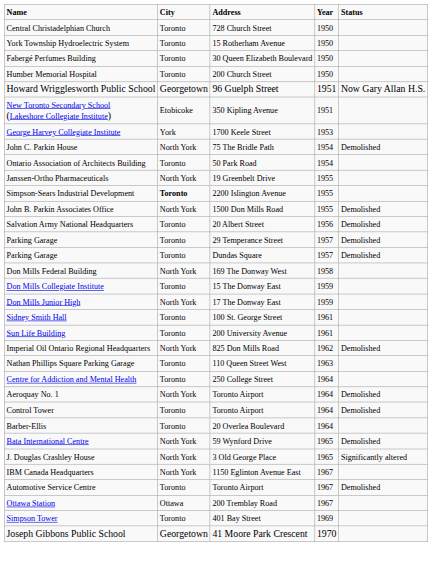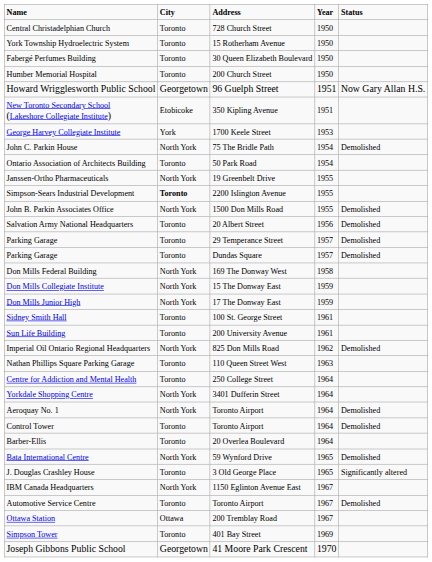 <table class="wikitable">
 <tr>
 <td><strong><small>Name</small></strong></td>
 <td><strong><small>City</small></strong></td>
 <td><strong><small>Address</small></strong></td>
 <td><strong><small>Year</small></strong></td>
 <td><strong><small>Status</small></strong></td>
 </tr>
 <tr>
 <td><small>Central Christadelphian Church</small></td>
 <td><small>Toronto</small></td>
 <td><small>728 Church Street</small></td>
 <td><small>1950</small></td>
 <td></td>
 </tr>
 <tr>
 <td><small>York Township Hydroelectric System</small></td>
 <td><small>Toronto</small></td>
 <td><small>15 Rotherham Avenue</small></td>
 <td><small>1950</small></td>
 <td></td>
 </tr>
 <tr>
 <td><small>Fabergé Perfumes Building</small></td>
 <td><small>Toronto</small></td>
 <td><small>30 Queen Elizabeth Boulevard</small></td>
 <td><small>1950</small></td>
 <td></td>
 </tr>
 <tr>
 <td><small>Humber Memorial Hospital</small></td>
 <td><small>Toronto</small></td>
 <td><small>200 Church Street</small></td>
 <td><small>1950</small></td>
 <td></td>
 </tr>
 <tr>
 <td>Howard Wrigglesworth Public School</td>
 <td>Georgetown</td>
 <td>96 Guelph Street</td>
 <td>1951</td>
 <td>Now Gary Allan H.S.</td>
 </tr>
 <tr>
 <td><a href='#'><small>New Toronto Secondary School</small></a><br>(<a href='#'><small>Lakeshore Collegiate Institute</small></a>)</td>
 <td><small>Etobicoke</small></td>
 <td><small>350 Kipling Avenue</small></td>
 <td><small>1951</small></td>
 <td></td>
 </tr>
 <tr>
 <td><a href='#'><small>George Harvey Collegiate Institute</small></a></td>
 <td><small>York</small></td>
 <td><small>1700 Keele Street</small></td>
 <td><small>1953</small></td>
 <td></td>
 </tr>
 <tr>
 <td><small>John C. Parkin House</small></td>
 <td><small>North York</small></td>
 <td><small>75 The Bridle Path</small></td>
 <td><small>1954</small></td>
 <td><small>Demolished</small></td>
 </tr>
 <tr>
 <td><small>Ontario Association of Architects Building</small></td>
 <td><small>Toronto</small></td>
 <td><small>50 Park Road</small></td>
 <td><small>1954</small></td>
 <td></td>
 </tr>
 <tr>
 <td><small>Janssen-Ortho Pharmaceuticals</small></td>
 <td><small>North York</small></td>
 <td><small>19 Greenbelt Drive</small></td>
 <td><small>1955</small></td>
 <td></td>
 </tr>
 <tr>
 <td><small>Simpson-Sears Industrial Development</small></td>
 <td><strong><small>Toronto</small></strong></td>
 <td><small>2200 Islington Avenue</small></td>
 <td><small>1955</small></td>
 <td></td>
 </tr>
 <tr>
 <td><small>John B. Parkin Associates Office</small></td>
 <td><small>North York</small></td>
 <td><small>1500 Don Mills Road</small></td>
 <td><small>1955</small></td>
 <td><small>Demolished</small></td>
 </tr>
 <tr>
 <td><small>Salvation Army National Headquarters</small></td>
 <td><small>Toronto</small></td>
 <td><small>20 Albert Street</small></td>
 <td><small>1956</small></td>
 <td><small>Demolished</small></td>
 </tr>
 <tr>
 <td><small>Parking Garage</small></td>
 <td><small>Toronto</small></td>
 <td><small>29 Temperance Street</small></td>
 <td><small>1957</small></td>
 <td><small>Demolished</small></td>
 </tr>
 <tr>
 <td><small>Parking Garage</small></td>
 <td><small>Toronto</small></td>
 <td><small>Dundas Square</small></td>
 <td><small>1957</small></td>
 <td><small>Demolished</small></td>
 </tr>
 <tr>
 <td><small>Don Mills Federal Building</small></td>
 <td><small>North York</small></td>
 <td><small>169 The Donway West</small></td>
 <td><small>1958</small></td>
 <td></td>
 </tr>
 <tr>
 <td><a href='#'><small>Don Mills Collegiate Institute</small></a></td>
-<td><small>Toronto</small></td>
+<td><small>North York</small></td>
 <td><small>15 The Donway East</small></td>
 <td><small>1959</small></td>
 <td></td>
 </tr>
 <tr>
 <td><a href='#'><small>Don Mills Junior High</small></a></td>
 <td><small>North York</small></td>
 <td><small>17 The Donway East</small></td>
 <td><small>1959</small></td>
 <td></td>
 </tr>
 <tr>
 <td><small><a href='#'>Sidney Smith Hall</a></small></td>
 <td><small>Toronto</small></td>
 <td><small>100 St. George Street</small></td>
 <td><small>1961</small></td>
 <td></td>
 </tr>
 <tr>
 <td><small><a href='#'>Sun Life Building</a></small></td>
 <td><small>Toronto</small></td>
 <td><small>200 University Avenue</small></td>
 <td><small>1961</small></td>
 <td></td>
 </tr>
 <tr>
 <td><small>Imperial Oil Ontario Regional Headquarters</small></td>
 <td><small>North York</small></td>
 <td><small>825 Don Mills Road</small></td>
 <td><small>1962</small></td>
 <td><small>Demolished</small></td>
 </tr>
 <tr>
 <td><small>Nathan Phillips Square Parking Garage</small></td>
 <td><small>Toronto</small></td>
 <td><small>110 Queen Street West</small></td>
 <td><small>1963</small></td>
 <td></td>
 </tr>
 <tr>
 <td><small><a href='#'>Centre for Addiction and Mental Health</a></small></td>
 <td><small>Toronto</small></td>
 <td><small>250 College Street</small></td>
 <td><small>1964</small></td>
 <td></td>
 </tr>
 <tr>
+<td><small><a href='#'>Yorkdale Shopping Centre</a></small></td>
+<td><small>North York</small></td>
+<td><small>3401 Dufferin Street</small></td>
+<td><small>1964</small></td>
+<td></td>
+</tr>
+<tr>
 <td><small>Aeroquay No. 1</small></td>
 <td><small>North York</small></td>
 <td><small>Toronto Airport</small></td>
 <td><small>1964</small></td>
 <td><small>Demolished</small></td>
 </tr>
 <tr>
 <td><small>Control Tower</small></td>
 <td><small>Toronto</small></td>
 <td><small>Toronto Airport</small></td>
 <td><small>1964</small></td>
 <td><small>Demolished</small></td>
 </tr>
 <tr>
 <td><small>Barber-Ellis</small></td>
 <td><small>Toronto</small></td>
 <td><small>20 Overlea Boulevard</small></td>
 <td><small>1964</small></td>
 <td></td>
 </tr>
 <tr>
 <td><a href='#'><small>Bata International Centre</small></a></td>
 <td><small>North York</small></td>
 <td><small>59 Wynford Drive</small></td>
 <td><small>1965</small></td>
 <td><small>Demolished</small></td>
 </tr>
 <tr>
 <td><small>J. Douglas Crashley House</small></td>
-<td><small>North York</small></td>
+<td><small>Toronto</small></td>
 <td><small>3 Old George Place</small></td>
 <td><small>1965</small></td>
 <td><small>Significantly altered</small></td>
 </tr>
 <tr>
 <td><small>IBM Canada Headquarters</small></td>
 <td><small>North York</small></td>
 <td><small>1150 Eglinton Avenue East</small></td>
 <td><small>1967</small></td>
 <td></td>
 </tr>
 <tr>
 <td><small>Automotive Service Centre</small></td>
 <td><small>Toronto</small></td>
 <td><small>Toronto Airport</small></td>
 <td><small>1967</small></td>
 <td><small>Demolished</small></td>
 </tr>
 <tr>
 <td><a href='#'><small>Ottawa Station</small></a></td>
 <td><small>Ottawa</small></td>
 <td><small>200 Tremblay Road</small></td>
 <td><small>1967</small></td>
 <td></td>
 </tr>
 <tr>
 <td><a href='#'><small>Simpson Tower</small></a></td>
 <td><small>Toronto</small></td>
 <td><small>401 Bay Street</small></td>
 <td><small>1969</small></td>
 <td></td>
 </tr>
 <tr>
 <td>Joseph Gibbons Public School</td>
 <td>Georgetown</td>
 <td>41 Moore Park Crescent</td>
 <td>1970</td>
 </tr>
 </table>
